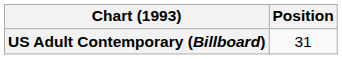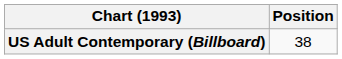 <table class="wikitable plainrowheaders" style="text-align:center">
 <tr>
 <th scope="col">Chart (1993)</th>
 <th scope="col">Position</th>
 </tr>
 <tr>
 <th scope="row">US Adult Contemporary (<em>Billboard</em>)</th>
-<td>31</td>
+<td>38</td>
 </tr>
 </table>
